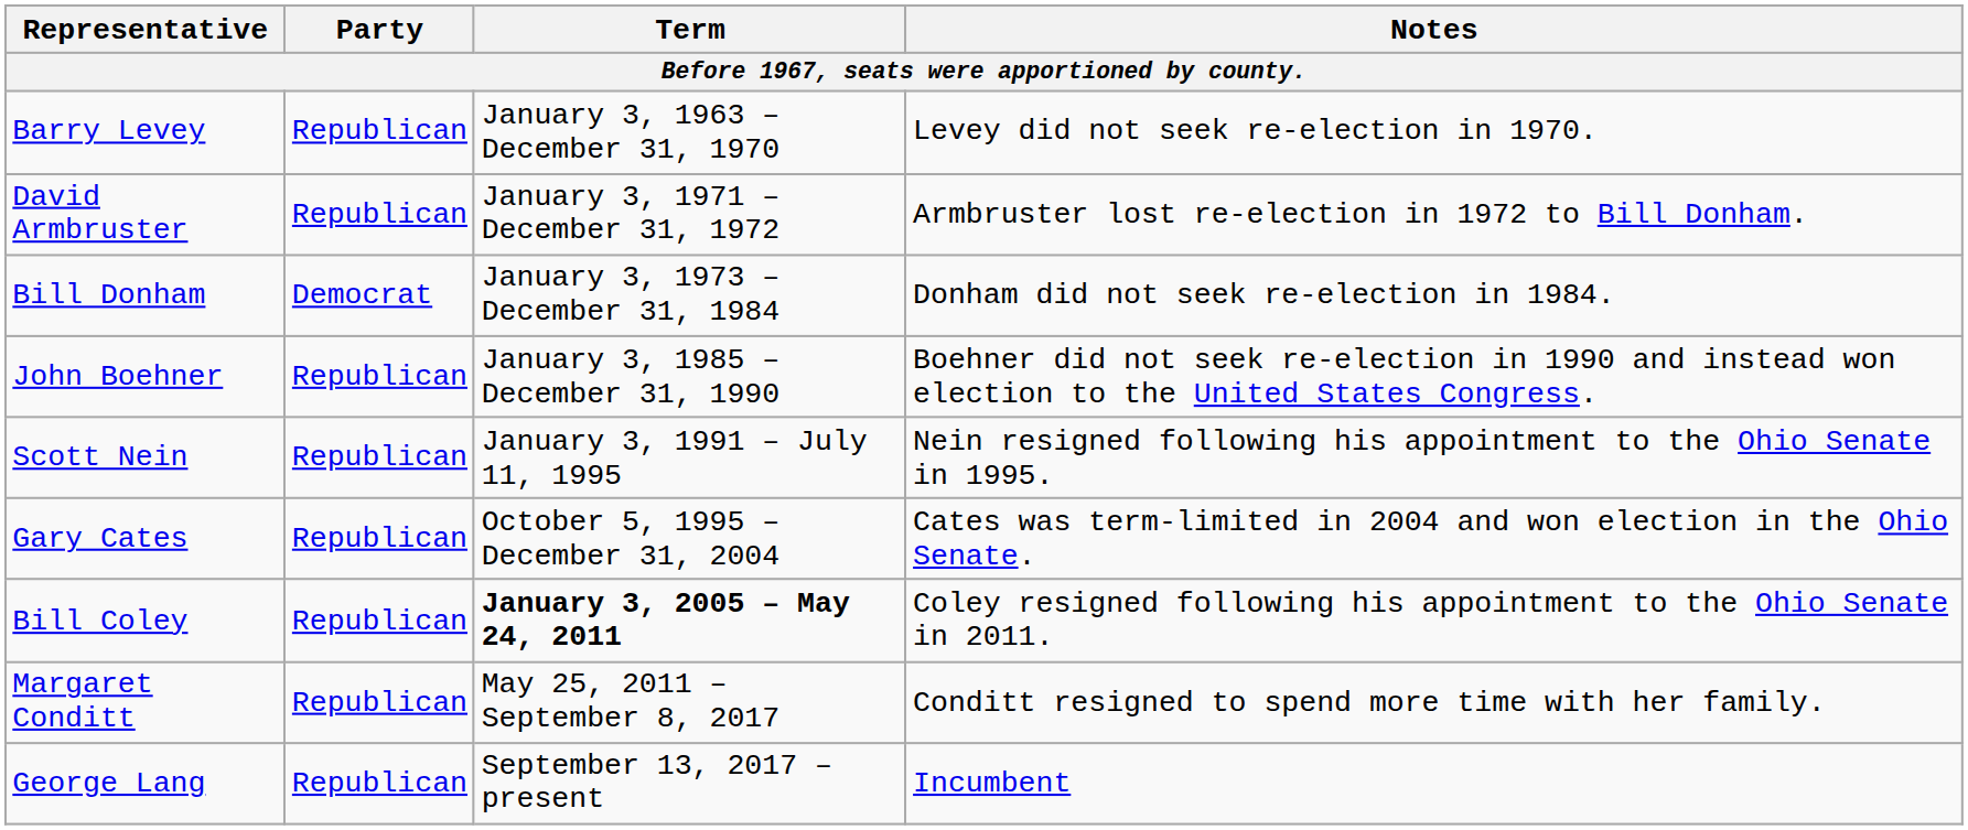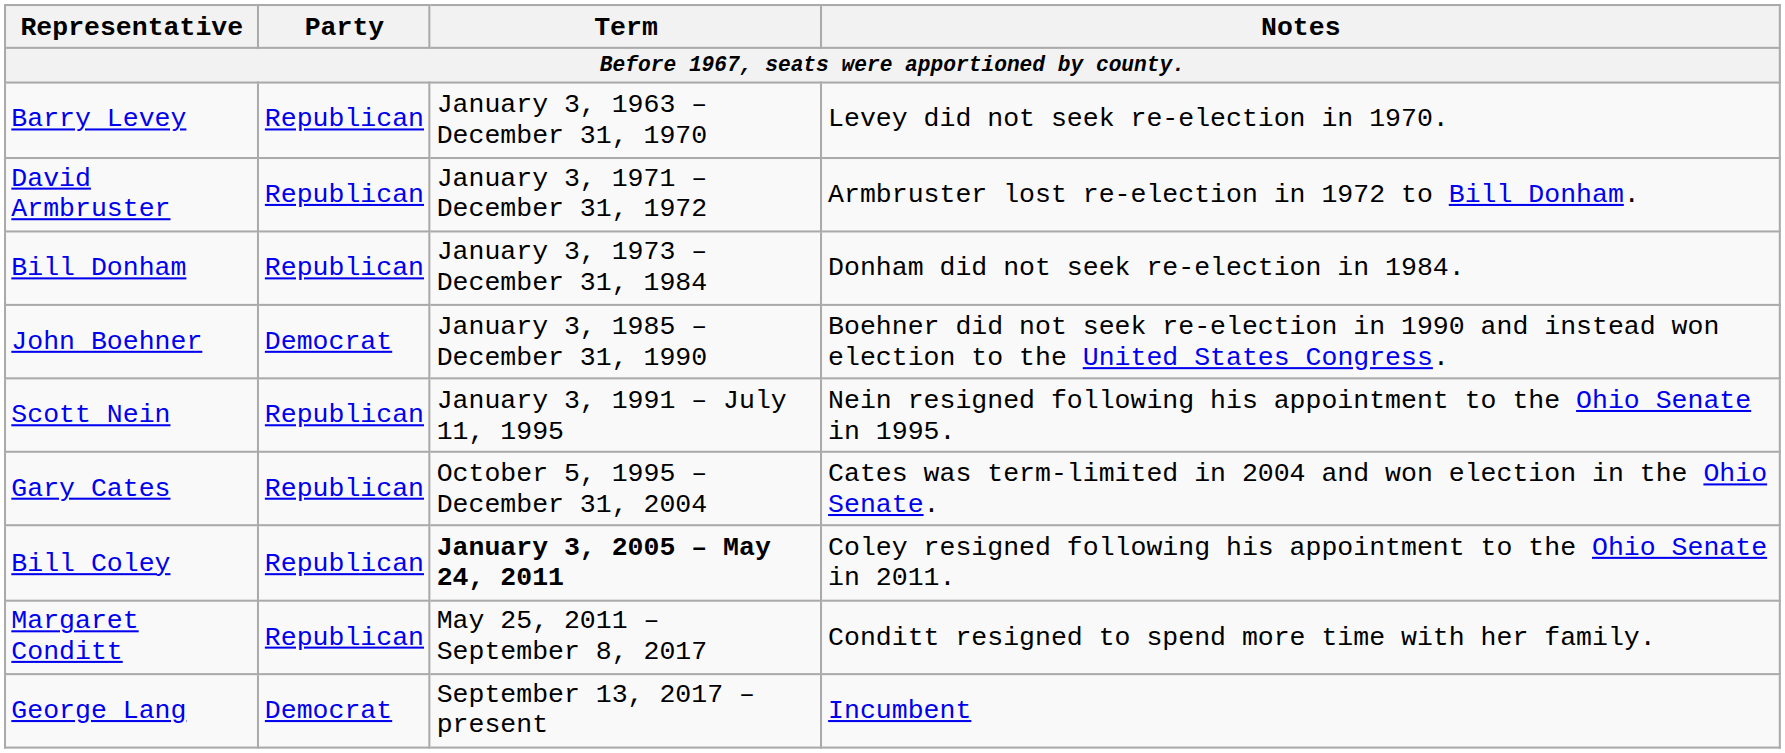 <table class=wikitable>
 <tr valign=bottom>
 <th>Representative</th>
 <th>Party</th>
 <th>Term</th>
 <th>Notes</th>
 </tr>
 <tr>
 <th colspan=5 style="font-size: 80%;"><em>Before 1967, seats were apportioned by county.</em></th>
 </tr>
 <tr>
 <td><a href='#'>Barry Levey</a></td>
 <td><a href='#'>Republican</a></td>
 <td>January 3, 1963 – December 31, 1970</td>
 <td>Levey did not seek re-election in 1970.</td>
 </tr>
 <tr>
 <td><a href='#'>David Armbruster</a></td>
 <td><a href='#'>Republican</a></td>
 <td>January 3, 1971 – December 31, 1972</td>
 <td>Armbruster lost re-election in 1972 to <a href='#'>Bill Donham</a>.</td>
 </tr>
 <tr>
 <td><a href='#'>Bill Donham</a></td>
-<td><a href='#'>Democrat</a></td>
+<td><a href='#'>Republican</a></td>
 <td>January 3, 1973 – December 31, 1984</td>
 <td>Donham did not seek re-election in 1984.</td>
 </tr>
 <tr>
 <td><a href='#'>John Boehner</a></td>
-<td><a href='#'>Republican</a></td>
+<td><a href='#'>Democrat</a></td>
 <td>January 3, 1985 – December 31, 1990</td>
 <td>Boehner did not seek re-election in 1990 and instead won election to the <a href='#'>United States Congress</a>.</td>
 </tr>
 <tr>
 <td><a href='#'>Scott Nein</a></td>
 <td><a href='#'>Republican</a></td>
 <td>January 3, 1991 – July 11, 1995</td>
 <td>Nein resigned following his appointment to the <a href='#'>Ohio Senate</a> in 1995.</td>
 </tr>
 <tr>
 <td><a href='#'>Gary Cates</a></td>
 <td><a href='#'>Republican</a></td>
 <td>October 5, 1995 – December 31, 2004</td>
 <td>Cates was term-limited in 2004 and won election in the <a href='#'>Ohio Senate</a>.</td>
 </tr>
 <tr>
 <td><a href='#'>Bill Coley</a></td>
 <td><a href='#'>Republican</a></td>
 <td><strong>January 3, 2005 – May 24, 2011</strong></td>
 <td>Coley resigned following his appointment to the <a href='#'>Ohio Senate</a> in 2011.</td>
 </tr>
 <tr>
 <td><a href='#'>Margaret Conditt</a></td>
 <td><a href='#'>Republican</a></td>
 <td>May 25, 2011 – September 8, 2017</td>
 <td>Conditt resigned to spend more time with her family.</td>
 </tr>
 <tr>
 <td><a href='#'>George Lang</a></td>
-<td><a href='#'>Republican</a></td>
+<td><a href='#'>Democrat</a></td>
 <td>September 13, 2017 – present</td>
 <td><a href='#'>Incumbent</a></td>
 </tr>
 </table>
